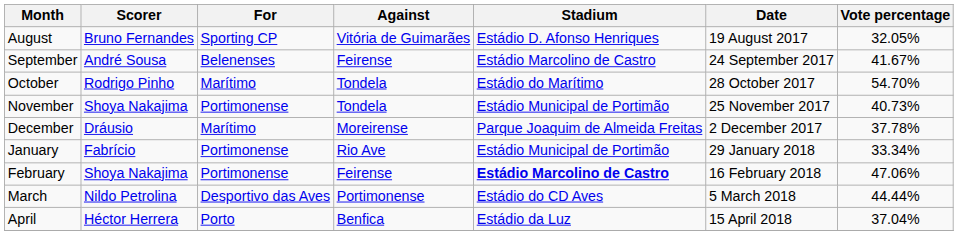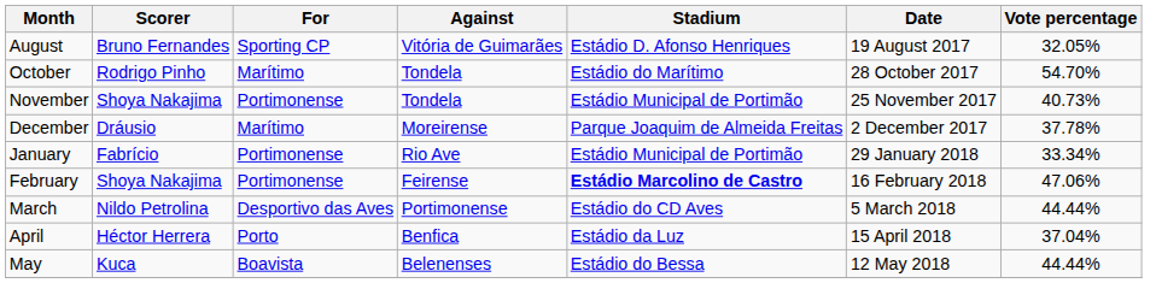 <table class="wikitable sortable">
 <tr>
 <th>Month</th>
 <th>Scorer</th>
 <th>For</th>
 <th>Against</th>
 <th>Stadium</th>
 <th>Date</th>
 <th>Vote percentage</th>
 </tr>
 <tr>
 <td>August</td>
 <td> <a href='#'>Bruno Fernandes</a></td>
 <td><a href='#'>Sporting CP</a></td>
 <td><a href='#'>Vitória de Guimarães</a></td>
 <td><a href='#'>Estádio D. Afonso Henriques</a></td>
 <td>19 August 2017</td>
 <td align="center">32.05%</td>
-</tr>
-<tr>
-<td>September</td>
-<td> <a href='#'>André Sousa</a></td>
-<td><a href='#'>Belenenses</a></td>
-<td><a href='#'>Feirense</a></td>
-<td><a href='#'>Estádio Marcolino de Castro</a></td>
-<td>24 September 2017</td>
-<td align="center">41.67%</td>
 </tr>
 <tr>
 <td>October</td>
 <td> <a href='#'>Rodrigo Pinho</a></td>
 <td><a href='#'>Marítimo</a></td>
 <td><a href='#'>Tondela</a></td>
 <td><a href='#'>Estádio do Marítimo</a></td>
 <td>28 October 2017</td>
 <td align="center">54.70%</td>
 </tr>
 <tr>
 <td>November</td>
 <td> <a href='#'>Shoya Nakajima</a></td>
 <td><a href='#'>Portimonense</a></td>
 <td><a href='#'>Tondela</a></td>
 <td><a href='#'>Estádio Municipal de Portimão</a></td>
 <td>25 November 2017</td>
 <td align="center">40.73%</td>
 </tr>
 <tr>
 <td>December</td>
 <td> <a href='#'>Dráusio</a></td>
 <td><a href='#'>Marítimo</a></td>
 <td><a href='#'>Moreirense</a></td>
 <td><a href='#'>Parque Joaquim de Almeida Freitas</a></td>
 <td>2 December 2017</td>
 <td align="center">37.78%</td>
 </tr>
 <tr>
 <td>January</td>
 <td> <a href='#'>Fabrício</a></td>
 <td><a href='#'>Portimonense</a></td>
 <td><a href='#'>Rio Ave</a></td>
 <td><a href='#'>Estádio Municipal de Portimão</a></td>
 <td>29 January 2018</td>
 <td align="center">33.34%</td>
 </tr>
 <tr>
 <td>February</td>
 <td> <a href='#'>Shoya Nakajima</a></td>
 <td><a href='#'>Portimonense</a></td>
 <td><a href='#'>Feirense</a></td>
 <td><strong><a href='#'>Estádio Marcolino de Castro</a></strong></td>
 <td>16 February 2018</td>
 <td align="center">47.06%</td>
 </tr>
 <tr>
 <td>March</td>
 <td> <a href='#'>Nildo Petrolina</a></td>
 <td><a href='#'>Desportivo das Aves</a></td>
 <td><a href='#'>Portimonense</a></td>
 <td><a href='#'>Estádio do CD Aves</a></td>
 <td>5 March 2018</td>
 <td align="center">44.44%</td>
 </tr>
 <tr>
 <td>April</td>
 <td> <a href='#'>Héctor Herrera</a></td>
 <td><a href='#'>Porto</a></td>
 <td><a href='#'>Benfica</a></td>
 <td><a href='#'>Estádio da Luz</a></td>
 <td>15 April 2018</td>
 <td align="center">37.04%</td>
 </tr>
 <tr>
+<td>May</td>
+<td> <a href='#'>Kuca</a></td>
+<td><a href='#'>Boavista</a></td>
+<td><a href='#'>Belenenses</a></td>
+<td><a href='#'>Estádio do Bessa</a></td>
+<td>12 May 2018</td>
+<td align="center">44.44%</td>
+</tr>
+<tr>
 </tr>
 </table>
